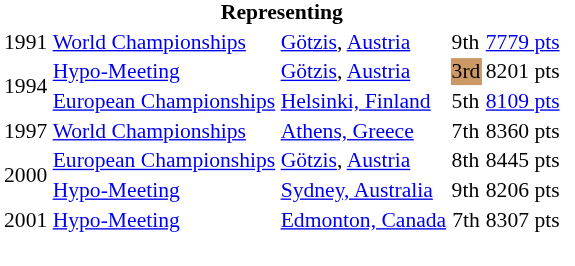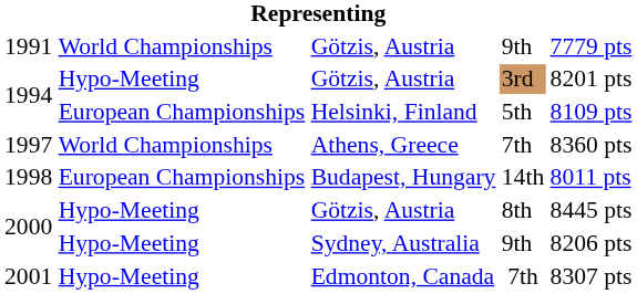 <table>
 <tr>
 <th colspan="5">Representing </th>
 </tr>
 <tr>
 <td>1991</td>
 <td><a href='#'>World Championships</a></td>
 <td><a href='#'>Götzis</a>, <a href='#'>Austria</a></td>
 <td>9th</td>
 <td><a href='#'>7779 pts</a></td>
 </tr>
 <tr>
 <td rowspan=2>1994</td>
 <td><a href='#'>Hypo-Meeting</a></td>
 <td><a href='#'>Götzis</a>, <a href='#'>Austria</a></td>
 <td bgcolor="cc9966">3rd</td>
 <td>8201 pts</td>
 </tr>
 <tr>
 <td><a href='#'>European Championships</a></td>
 <td><a href='#'>Helsinki, Finland</a></td>
 <td>5th</td>
 <td><a href='#'>8109 pts</a></td>
 </tr>
 <tr>
 <td>1997</td>
 <td><a href='#'>World Championships</a></td>
 <td><a href='#'>Athens, Greece</a></td>
 <td>7th</td>
 <td>8360 pts</td>
 </tr>
 <tr>
+<td>1998</td>
+<td><a href='#'>European Championships</a></td>
+<td><a href='#'>Budapest, Hungary</a></td>
+<td>14th</td>
+<td><a href='#'>8011 pts</a></td>
+</tr>
+<tr>
 <td rowspan=2>2000</td>
-<td><a href='#'>European Championships</a></td>
+<td><a href='#'>Hypo-Meeting</a></td>
 <td><a href='#'>Götzis</a>, <a href='#'>Austria</a></td>
 <td>8th</td>
 <td>8445 pts</td>
 </tr>
 <tr>
 <td><a href='#'>Hypo-Meeting</a></td>
 <td><a href='#'>Sydney, Australia</a></td>
 <td>9th</td>
 <td>8206 pts</td>
 </tr>
 <tr>
 <td>2001</td>
 <td><a href='#'>Hypo-Meeting</a></td>
 <td><a href='#'>Edmonton, Canada</a></td>
 <td align="center">7th</td>
 <td>8307 pts</td>
 </tr>
 </table>
